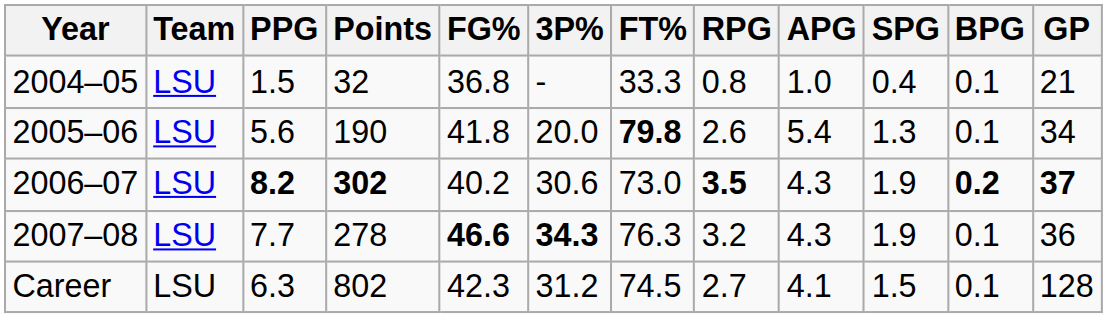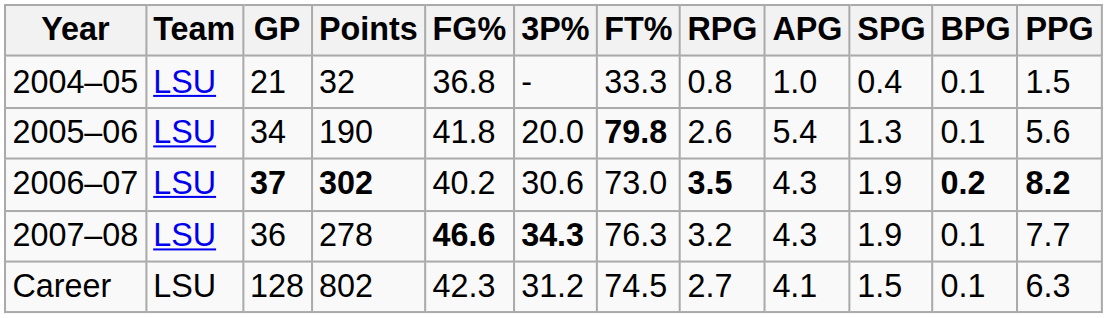 <table class="wikitable">
 <tr>
 <th>Year</th>
 <th>Team</th>
-<th>PPG</th>
+<th>GP</th>
 <th>Points</th>
 <th>FG%</th>
 <th>3P%</th>
 <th>FT%</th>
 <th>RPG</th>
 <th>APG</th>
 <th>SPG</th>
 <th>BPG</th>
-<th>GP</th>
+<th>PPG</th>
 </tr>
 <tr>
 <td>2004–05</td>
 <td><a href='#'>LSU</a></td>
-<td>1.5</td>
+<td>21</td>
 <td>32</td>
 <td>36.8</td>
 <td>-</td>
 <td>33.3</td>
 <td>0.8</td>
 <td>1.0</td>
 <td>0.4</td>
 <td>0.1</td>
-<td>21</td>
+<td>1.5</td>
 </tr>
 <tr>
 <td>2005–06</td>
 <td><a href='#'>LSU</a></td>
-<td>5.6</td>
+<td>34</td>
 <td>190</td>
 <td>41.8</td>
 <td>20.0</td>
 <td><strong>79.8</strong></td>
 <td>2.6</td>
 <td>5.4</td>
 <td>1.3</td>
 <td>0.1</td>
-<td>34</td>
+<td>5.6</td>
 </tr>
 <tr>
 <td>2006–07</td>
 <td><a href='#'>LSU</a></td>
-<td><strong>8.2</strong></td>
+<td><strong>37</strong></td>
 <td><strong>302</strong></td>
 <td>40.2</td>
 <td>30.6</td>
 <td>73.0</td>
 <td><strong>3.5</strong></td>
 <td>4.3</td>
 <td>1.9</td>
 <td><strong>0.2</strong></td>
-<td><strong>37</strong></td>
+<td><strong>8.2</strong></td>
 </tr>
 <tr>
 <td>2007–08</td>
 <td><a href='#'>LSU</a></td>
-<td>7.7</td>
+<td>36</td>
 <td>278</td>
 <td><strong>46.6</strong></td>
 <td><strong>34.3</strong></td>
 <td>76.3</td>
 <td>3.2</td>
 <td>4.3</td>
 <td>1.9</td>
 <td>0.1</td>
-<td>36</td>
+<td>7.7</td>
 </tr>
 <tr>
 <td>Career</td>
 <td>LSU</td>
-<td>6.3</td>
+<td>128</td>
 <td>802</td>
 <td>42.3</td>
 <td>31.2</td>
 <td>74.5</td>
 <td>2.7</td>
 <td>4.1</td>
 <td>1.5</td>
 <td>0.1</td>
-<td>128</td>
+<td>6.3</td>
 </tr>
 </table>
